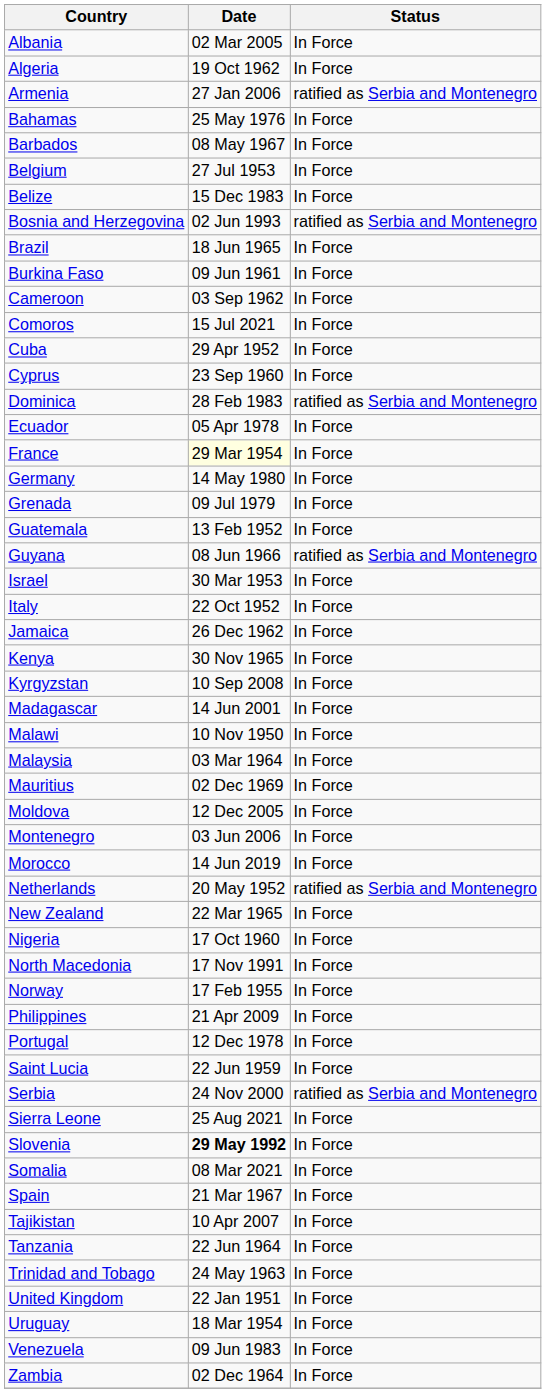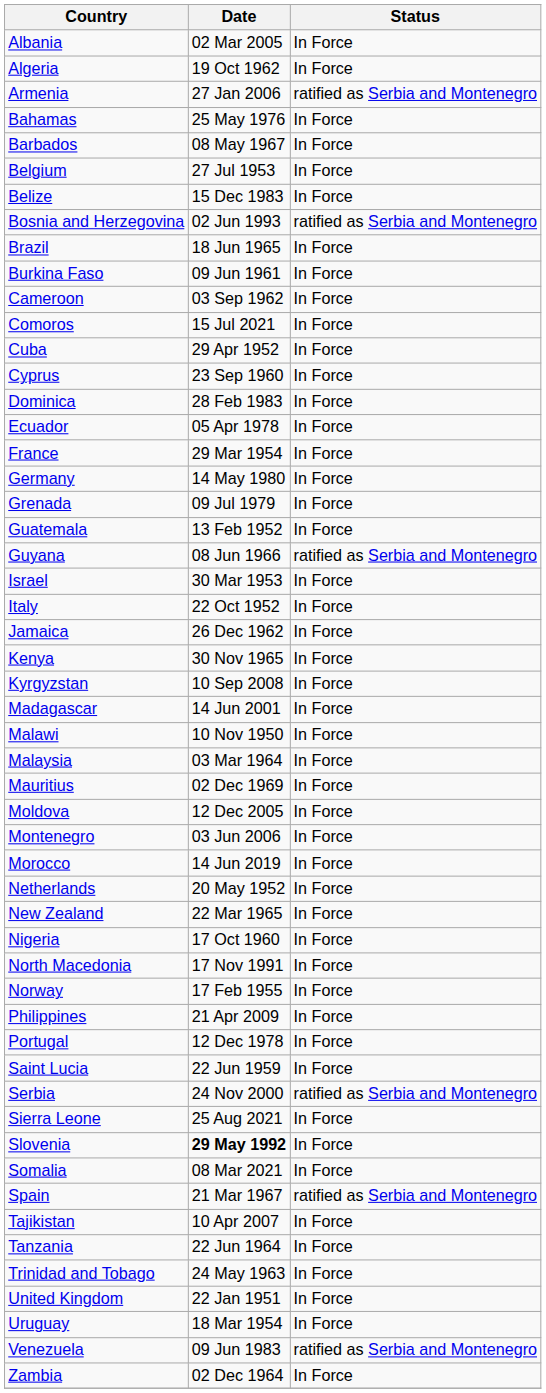 <table class="wikitable">
 <tr>
 <th>Country</th>
 <th>Date</th>
 <th>Status</th>
 </tr>
 <tr>
 <td><a href='#'>Albania</a></td>
 <td>02 Mar 2005</td>
 <td>In Force</td>
 </tr>
 <tr>
 <td><a href='#'>Algeria</a></td>
 <td>19 Oct 1962</td>
 <td>In Force</td>
 </tr>
 <tr>
 <td><a href='#'>Armenia</a></td>
 <td>27 Jan 2006</td>
 <td>ratified as <a href='#'>Serbia and Montenegro</a></td>
 </tr>
 <tr>
 <td><a href='#'>Bahamas</a></td>
 <td>25 May 1976</td>
 <td>In Force</td>
 </tr>
 <tr>
 <td><a href='#'>Barbados</a></td>
 <td>08 May 1967</td>
 <td>In Force</td>
 </tr>
 <tr>
 <td><a href='#'>Belgium</a></td>
 <td>27 Jul 1953</td>
 <td>In Force</td>
 </tr>
 <tr>
 <td><a href='#'>Belize</a></td>
 <td>15 Dec 1983</td>
 <td>In Force</td>
 </tr>
 <tr>
 <td><a href='#'>Bosnia and Herzegovina</a></td>
 <td>02 Jun 1993</td>
 <td>ratified as <a href='#'>Serbia and Montenegro</a></td>
 </tr>
 <tr>
 <td><a href='#'>Brazil</a></td>
 <td>18 Jun 1965</td>
 <td>In Force</td>
 </tr>
 <tr>
 <td><a href='#'>Burkina Faso</a></td>
 <td>09 Jun 1961</td>
 <td>In Force</td>
 </tr>
 <tr>
 <td><a href='#'>Cameroon</a></td>
 <td>03 Sep 1962</td>
 <td>In Force</td>
 </tr>
 <tr>
 <td><a href='#'>Comoros</a></td>
 <td>15 Jul 2021</td>
 <td>In Force</td>
 </tr>
 <tr>
 <td><a href='#'>Cuba</a></td>
 <td>29 Apr 1952</td>
 <td>In Force</td>
 </tr>
 <tr>
 <td><a href='#'>Cyprus</a></td>
 <td>23 Sep 1960</td>
 <td>In Force</td>
 </tr>
 <tr>
 <td><a href='#'>Dominica</a></td>
 <td>28 Feb 1983</td>
-<td>ratified as <a href='#'>Serbia and Montenegro</a></td>
+<td>In Force</td>
 </tr>
 <tr>
 <td><a href='#'>Ecuador</a></td>
 <td>05 Apr 1978</td>
 <td>In Force</td>
 </tr>
 <tr>
 <td><a href='#'>France</a></td>
-<td style="background: lightyellow;">29 Mar 1954</td>
+<td>29 Mar 1954</td>
 <td>In Force</td>
 </tr>
 <tr>
 <td><a href='#'>Germany</a></td>
 <td>14 May 1980</td>
 <td>In Force</td>
 </tr>
 <tr>
 <td><a href='#'>Grenada</a></td>
 <td>09 Jul 1979</td>
 <td>In Force</td>
 </tr>
 <tr>
 <td><a href='#'>Guatemala</a></td>
 <td>13 Feb 1952</td>
 <td>In Force</td>
 </tr>
 <tr>
 <td><a href='#'>Guyana</a></td>
 <td>08 Jun 1966</td>
 <td>ratified as <a href='#'>Serbia and Montenegro</a></td>
 </tr>
 <tr>
 <td><a href='#'>Israel</a></td>
 <td>30 Mar 1953</td>
 <td>In Force</td>
 </tr>
 <tr>
 <td><a href='#'>Italy</a></td>
 <td>22 Oct 1952</td>
 <td>In Force</td>
 </tr>
 <tr>
 <td><a href='#'>Jamaica</a></td>
 <td>26 Dec 1962</td>
 <td>In Force</td>
 </tr>
 <tr>
 <td><a href='#'>Kenya</a></td>
 <td>30 Nov 1965</td>
 <td>In Force</td>
 </tr>
 <tr>
 <td><a href='#'>Kyrgyzstan</a></td>
 <td>10 Sep 2008</td>
 <td>In Force</td>
 </tr>
 <tr>
 <td><a href='#'>Madagascar</a></td>
 <td>14 Jun 2001</td>
 <td>In Force</td>
 </tr>
 <tr>
 <td><a href='#'>Malawi</a></td>
 <td>10 Nov 1950</td>
 <td>In Force</td>
 </tr>
 <tr>
 <td><a href='#'>Malaysia</a></td>
 <td>03 Mar 1964</td>
 <td>In Force</td>
 </tr>
 <tr>
 <td><a href='#'>Mauritius</a></td>
 <td>02 Dec 1969</td>
 <td>In Force</td>
 </tr>
 <tr>
 <td><a href='#'>Moldova</a></td>
 <td>12 Dec 2005</td>
 <td>In Force</td>
 </tr>
 <tr>
 <td><a href='#'>Montenegro</a></td>
 <td>03 Jun 2006</td>
 <td>In Force</td>
 </tr>
 <tr>
 <td><a href='#'>Morocco</a></td>
 <td>14 Jun 2019</td>
 <td>In Force</td>
 </tr>
 <tr>
 <td><a href='#'>Netherlands</a></td>
 <td>20 May 1952</td>
-<td>ratified as <a href='#'>Serbia and Montenegro</a></td>
+<td>In Force</td>
 </tr>
 <tr>
 <td><a href='#'>New Zealand</a></td>
 <td>22 Mar 1965</td>
 <td>In Force</td>
 </tr>
 <tr>
 <td><a href='#'>Nigeria</a></td>
 <td>17 Oct 1960</td>
 <td>In Force</td>
 </tr>
 <tr>
 <td><a href='#'>North Macedonia</a></td>
 <td>17 Nov 1991</td>
 <td>In Force</td>
 </tr>
 <tr>
 <td><a href='#'>Norway</a></td>
 <td>17 Feb 1955</td>
 <td>In Force</td>
 </tr>
 <tr>
 <td><a href='#'>Philippines</a></td>
 <td>21 Apr 2009</td>
 <td>In Force</td>
 </tr>
 <tr>
 <td><a href='#'>Portugal</a></td>
 <td>12 Dec 1978</td>
 <td>In Force</td>
 </tr>
 <tr>
 <td><a href='#'>Saint Lucia</a></td>
 <td>22 Jun 1959</td>
 <td>In Force</td>
 </tr>
 <tr>
 <td><a href='#'>Serbia</a></td>
 <td>24 Nov 2000</td>
 <td>ratified as <a href='#'>Serbia and Montenegro</a></td>
 </tr>
 <tr>
 <td><a href='#'>Sierra Leone</a></td>
 <td>25 Aug 2021</td>
 <td>In Force</td>
 </tr>
 <tr>
 <td><a href='#'>Slovenia</a></td>
 <td><strong>29 May 1992</strong></td>
 <td>In Force</td>
 </tr>
 <tr>
 <td><a href='#'>Somalia</a></td>
 <td>08 Mar 2021</td>
 <td>In Force</td>
 </tr>
 <tr>
 <td><a href='#'>Spain</a></td>
 <td>21 Mar 1967</td>
-<td>In Force</td>
+<td>ratified as <a href='#'>Serbia and Montenegro</a></td>
 </tr>
 <tr>
 <td><a href='#'>Tajikistan</a></td>
 <td>10 Apr 2007</td>
 <td>In Force</td>
 </tr>
 <tr>
 <td><a href='#'>Tanzania</a></td>
 <td>22 Jun 1964</td>
 <td>In Force</td>
 </tr>
 <tr>
 <td><a href='#'>Trinidad and Tobago</a></td>
 <td>24 May 1963</td>
 <td>In Force</td>
 </tr>
 <tr>
 <td><a href='#'>United Kingdom</a></td>
 <td>22 Jan 1951</td>
 <td>In Force</td>
 </tr>
 <tr>
 <td><a href='#'>Uruguay</a></td>
 <td>18 Mar 1954</td>
 <td>In Force</td>
 </tr>
 <tr>
 <td><a href='#'>Venezuela</a></td>
 <td>09 Jun 1983</td>
-<td>In Force</td>
+<td>ratified as <a href='#'>Serbia and Montenegro</a></td>
 </tr>
 <tr>
 <td><a href='#'>Zambia</a></td>
 <td>02 Dec 1964</td>
 <td>In Force</td>
 </tr>
 <tr>
 </tr>
 </table>
